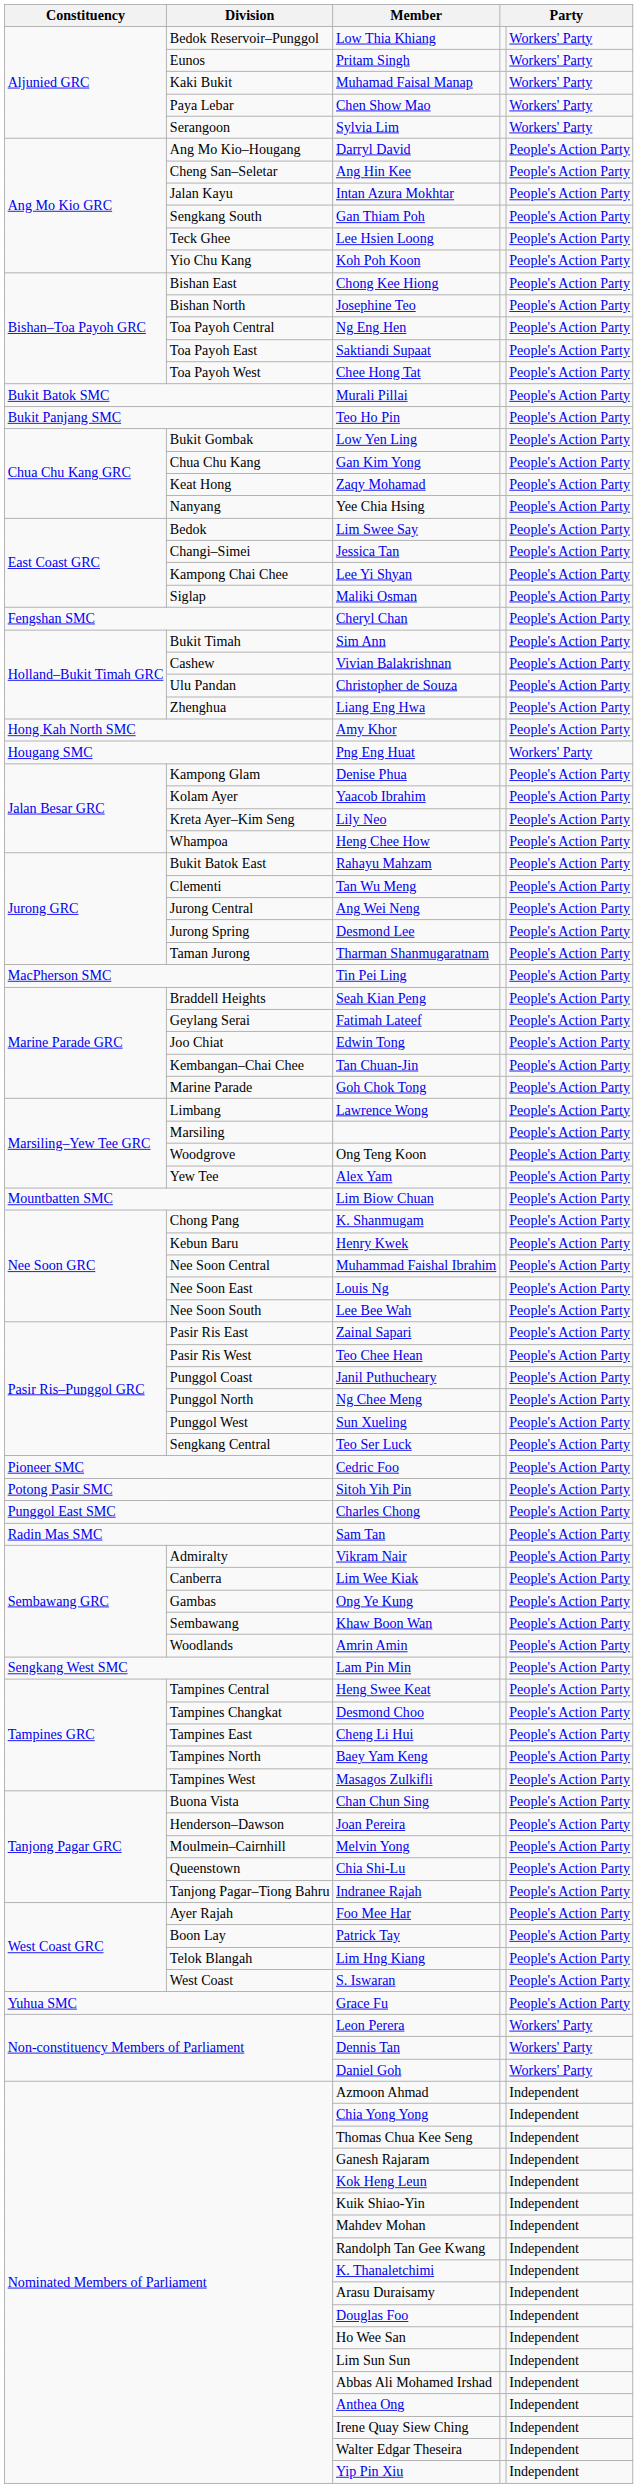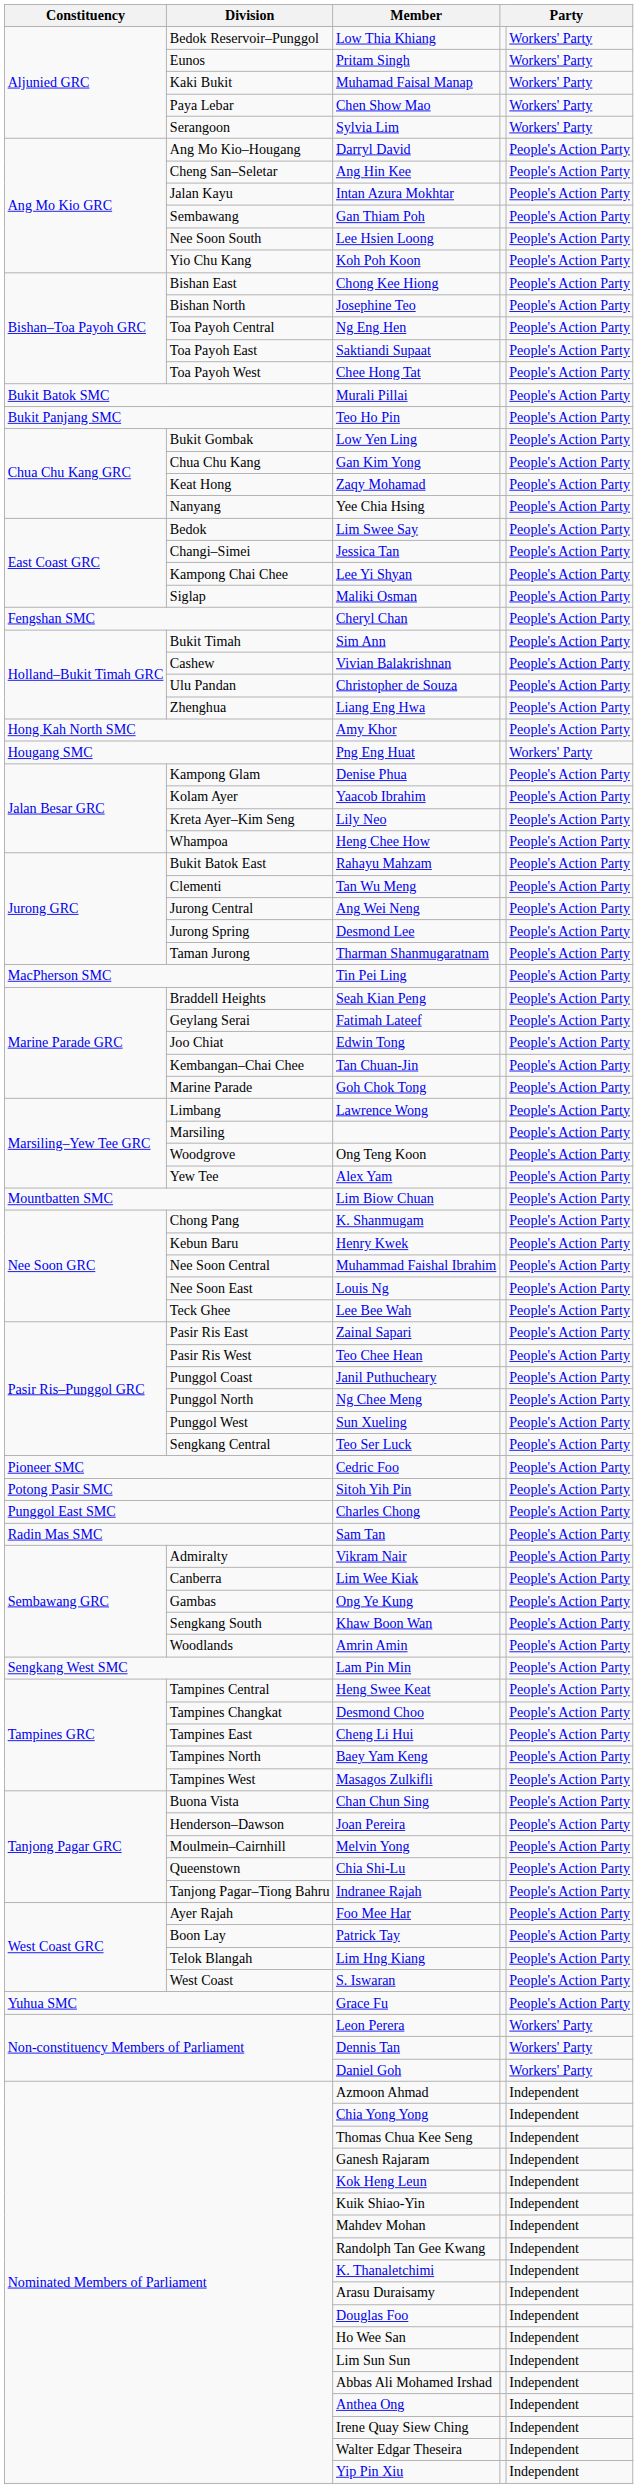 <table class="wikitable sortable">
 <tr>
 <th>Constituency</th>
 <th>Division</th>
 <th>Member</th>
 <th colspan="2">Party</th>
 </tr>
 <tr>
 <td rowspan="5"><a href='#'>Aljunied GRC</a></td>
 <td>Bedok Reservoir–Punggol</td>
 <td><a href='#'>Low Thia Khiang</a></td>
 <td></td>
 <td><a href='#'>Workers' Party</a></td>
 </tr>
 <tr>
 <td>Eunos</td>
 <td><a href='#'>Pritam Singh</a></td>
 <td></td>
 <td><a href='#'>Workers' Party</a></td>
 </tr>
 <tr>
 <td>Kaki Bukit</td>
 <td><a href='#'>Muhamad Faisal Manap</a></td>
 <td></td>
 <td><a href='#'>Workers' Party</a></td>
 </tr>
 <tr>
 <td>Paya Lebar</td>
 <td><a href='#'>Chen Show Mao</a></td>
 <td></td>
 <td><a href='#'>Workers' Party</a></td>
 </tr>
 <tr>
 <td>Serangoon</td>
 <td><a href='#'>Sylvia Lim</a></td>
 <td></td>
 <td><a href='#'>Workers' Party</a></td>
 </tr>
 <tr>
 <td rowspan="6"><a href='#'>Ang Mo Kio GRC</a></td>
 <td>Ang Mo Kio–Hougang</td>
 <td><a href='#'>Darryl David</a></td>
 <td></td>
 <td><a href='#'>People's Action Party</a></td>
 </tr>
 <tr>
 <td>Cheng San–Seletar</td>
 <td><a href='#'>Ang Hin Kee</a></td>
 <td></td>
 <td><a href='#'>People's Action Party</a></td>
 </tr>
 <tr>
 <td>Jalan Kayu</td>
 <td><a href='#'>Intan Azura Mokhtar</a></td>
 <td></td>
 <td><a href='#'>People's Action Party</a></td>
 </tr>
 <tr>
-<td>Sengkang South</td>
+<td>Sembawang</td>
 <td><a href='#'>Gan Thiam Poh</a></td>
 <td></td>
 <td><a href='#'>People's Action Party</a></td>
 </tr>
 <tr>
-<td>Teck Ghee</td>
+<td>Nee Soon South</td>
 <td><a href='#'>Lee Hsien Loong</a></td>
 <td></td>
 <td><a href='#'>People's Action Party</a></td>
 </tr>
 <tr>
 <td>Yio Chu Kang</td>
 <td><a href='#'>Koh Poh Koon</a></td>
 <td></td>
 <td><a href='#'>People's Action Party</a></td>
 </tr>
 <tr>
 <td rowspan="5"><a href='#'>Bishan–Toa Payoh GRC</a></td>
 <td>Bishan East</td>
 <td><a href='#'>Chong Kee Hiong</a></td>
 <td></td>
 <td><a href='#'>People's Action Party</a></td>
 </tr>
 <tr>
 <td>Bishan North</td>
 <td><a href='#'>Josephine Teo</a></td>
 <td></td>
 <td><a href='#'>People's Action Party</a></td>
 </tr>
 <tr>
 <td>Toa Payoh Central</td>
 <td><a href='#'>Ng Eng Hen</a></td>
 <td></td>
 <td><a href='#'>People's Action Party</a></td>
 </tr>
 <tr>
 <td>Toa Payoh East</td>
 <td><a href='#'>Saktiandi Supaat</a></td>
 <td></td>
 <td><a href='#'>People's Action Party</a></td>
 </tr>
 <tr>
 <td>Toa Payoh West</td>
 <td><a href='#'>Chee Hong Tat</a></td>
 <td></td>
 <td><a href='#'>People's Action Party</a></td>
 </tr>
 <tr>
 <td colspan="2"><a href='#'>Bukit Batok SMC</a></td>
 <td><a href='#'>Murali Pillai</a></td>
 <td></td>
 <td><a href='#'>People's Action Party</a></td>
 </tr>
 <tr>
 <td colspan="2"><a href='#'>Bukit Panjang SMC</a></td>
 <td><a href='#'>Teo Ho Pin</a></td>
 <td></td>
 <td><a href='#'>People's Action Party</a></td>
 </tr>
 <tr>
 <td rowspan="4"><a href='#'>Chua Chu Kang GRC</a></td>
 <td>Bukit Gombak</td>
 <td><a href='#'>Low Yen Ling</a></td>
 <td></td>
 <td><a href='#'>People's Action Party</a></td>
 </tr>
 <tr>
 <td>Chua Chu Kang</td>
 <td><a href='#'>Gan Kim Yong</a></td>
 <td></td>
 <td><a href='#'>People's Action Party</a></td>
 </tr>
 <tr>
 <td>Keat Hong</td>
 <td><a href='#'>Zaqy Mohamad</a></td>
 <td></td>
 <td><a href='#'>People's Action Party</a></td>
 </tr>
 <tr>
 <td>Nanyang</td>
 <td>Yee Chia Hsing</td>
 <td></td>
 <td><a href='#'>People's Action Party</a></td>
 </tr>
 <tr>
 <td rowspan="4"><a href='#'>East Coast GRC</a></td>
 <td>Bedok</td>
 <td><a href='#'>Lim Swee Say</a></td>
 <td></td>
 <td><a href='#'>People's Action Party</a></td>
 </tr>
 <tr>
 <td>Changi–Simei</td>
 <td><a href='#'>Jessica Tan</a></td>
 <td></td>
 <td><a href='#'>People's Action Party</a></td>
 </tr>
 <tr>
 <td>Kampong Chai Chee</td>
 <td><a href='#'>Lee Yi Shyan</a></td>
 <td></td>
 <td><a href='#'>People's Action Party</a></td>
 </tr>
 <tr>
 <td>Siglap</td>
 <td><a href='#'>Maliki Osman</a></td>
 <td></td>
 <td><a href='#'>People's Action Party</a></td>
 </tr>
 <tr>
 <td colspan="2"><a href='#'>Fengshan SMC</a></td>
 <td><a href='#'>Cheryl Chan</a></td>
 <td></td>
 <td><a href='#'>People's Action Party</a></td>
 </tr>
 <tr>
 <td rowspan="4"><a href='#'>Holland–Bukit Timah GRC</a></td>
 <td>Bukit Timah</td>
 <td><a href='#'>Sim Ann</a></td>
 <td></td>
 <td><a href='#'>People's Action Party</a></td>
 </tr>
 <tr>
 <td>Cashew</td>
 <td><a href='#'>Vivian Balakrishnan</a></td>
 <td></td>
 <td><a href='#'>People's Action Party</a></td>
 </tr>
 <tr>
 <td>Ulu Pandan</td>
 <td><a href='#'>Christopher de Souza</a></td>
 <td></td>
 <td><a href='#'>People's Action Party</a></td>
 </tr>
 <tr>
 <td>Zhenghua</td>
 <td><a href='#'>Liang Eng Hwa</a></td>
 <td></td>
 <td><a href='#'>People's Action Party</a></td>
 </tr>
 <tr>
 <td colspan="2"><a href='#'>Hong Kah North SMC</a></td>
 <td><a href='#'>Amy Khor</a></td>
 <td></td>
 <td><a href='#'>People's Action Party</a></td>
 </tr>
 <tr>
 <td colspan="2"><a href='#'>Hougang SMC</a></td>
 <td><a href='#'>Png Eng Huat</a></td>
 <td></td>
 <td><a href='#'>Workers' Party</a></td>
 </tr>
 <tr>
 <td rowspan="4"><a href='#'>Jalan Besar GRC</a></td>
 <td>Kampong Glam</td>
 <td><a href='#'>Denise Phua</a></td>
 <td></td>
 <td><a href='#'>People's Action Party</a></td>
 </tr>
 <tr>
 <td>Kolam Ayer</td>
 <td><a href='#'>Yaacob Ibrahim</a></td>
 <td></td>
 <td><a href='#'>People's Action Party</a></td>
 </tr>
 <tr>
 <td>Kreta Ayer–Kim Seng</td>
 <td><a href='#'>Lily Neo</a></td>
 <td></td>
 <td><a href='#'>People's Action Party</a></td>
 </tr>
 <tr>
 <td>Whampoa</td>
 <td><a href='#'>Heng Chee How</a></td>
 <td></td>
 <td><a href='#'>People's Action Party</a></td>
 </tr>
 <tr>
 <td rowspan="5"><a href='#'>Jurong GRC</a></td>
 <td>Bukit Batok East</td>
 <td><a href='#'>Rahayu Mahzam</a></td>
 <td></td>
 <td><a href='#'>People's Action Party</a></td>
 </tr>
 <tr>
 <td>Clementi</td>
 <td><a href='#'>Tan Wu Meng</a></td>
 <td></td>
 <td><a href='#'>People's Action Party</a></td>
 </tr>
 <tr>
 <td>Jurong Central</td>
 <td><a href='#'>Ang Wei Neng</a></td>
 <td></td>
 <td><a href='#'>People's Action Party</a></td>
 </tr>
 <tr>
 <td>Jurong Spring</td>
 <td><a href='#'>Desmond Lee</a></td>
 <td></td>
 <td><a href='#'>People's Action Party</a></td>
 </tr>
 <tr>
 <td>Taman Jurong</td>
 <td><a href='#'>Tharman Shanmugaratnam</a></td>
 <td></td>
 <td><a href='#'>People's Action Party</a></td>
 </tr>
 <tr>
 <td colspan="2"><a href='#'>MacPherson SMC</a></td>
 <td><a href='#'>Tin Pei Ling</a></td>
 <td></td>
 <td><a href='#'>People's Action Party</a></td>
 </tr>
 <tr>
 <td rowspan="5"><a href='#'>Marine Parade GRC</a></td>
 <td>Braddell Heights</td>
 <td><a href='#'>Seah Kian Peng</a></td>
 <td></td>
 <td><a href='#'>People's Action Party</a></td>
 </tr>
 <tr>
 <td>Geylang Serai</td>
 <td><a href='#'>Fatimah Lateef</a></td>
 <td></td>
 <td><a href='#'>People's Action Party</a></td>
 </tr>
 <tr>
 <td>Joo Chiat</td>
 <td><a href='#'>Edwin Tong</a></td>
 <td></td>
 <td><a href='#'>People's Action Party</a></td>
 </tr>
 <tr>
 <td>Kembangan–Chai Chee</td>
 <td><a href='#'>Tan Chuan-Jin</a></td>
 <td></td>
 <td><a href='#'>People's Action Party</a></td>
 </tr>
 <tr>
 <td>Marine Parade</td>
 <td><a href='#'>Goh Chok Tong</a></td>
 <td></td>
 <td><a href='#'>People's Action Party</a></td>
 </tr>
 <tr>
 <td rowspan="4"><a href='#'>Marsiling–Yew Tee GRC</a></td>
 <td>Limbang</td>
 <td><a href='#'>Lawrence Wong</a></td>
 <td></td>
 <td><a href='#'>People's Action Party</a></td>
 </tr>
 <tr>
 <td>Marsiling</td>
 <td></td>
 <td></td>
 <td><a href='#'>People's Action Party</a></td>
 </tr>
 <tr>
 <td>Woodgrove</td>
 <td>Ong Teng Koon</td>
 <td></td>
 <td><a href='#'>People's Action Party</a></td>
 </tr>
 <tr>
 <td>Yew Tee</td>
 <td><a href='#'>Alex Yam</a></td>
 <td></td>
 <td><a href='#'>People's Action Party</a></td>
 </tr>
 <tr>
 <td colspan="2"><a href='#'>Mountbatten SMC</a></td>
 <td><a href='#'>Lim Biow Chuan</a></td>
 <td></td>
 <td><a href='#'>People's Action Party</a></td>
 </tr>
 <tr>
 <td rowspan="5"><a href='#'>Nee Soon GRC</a></td>
 <td>Chong Pang</td>
 <td><a href='#'>K. Shanmugam</a></td>
 <td></td>
 <td><a href='#'>People's Action Party</a></td>
 </tr>
 <tr>
 <td>Kebun Baru</td>
 <td><a href='#'>Henry Kwek</a></td>
 <td></td>
 <td><a href='#'>People's Action Party</a></td>
 </tr>
 <tr>
 <td>Nee Soon Central</td>
 <td><a href='#'>Muhammad Faishal Ibrahim</a></td>
 <td></td>
 <td><a href='#'>People's Action Party</a></td>
 </tr>
 <tr>
 <td>Nee Soon East</td>
 <td><a href='#'>Louis Ng</a></td>
 <td></td>
 <td><a href='#'>People's Action Party</a></td>
 </tr>
 <tr>
-<td>Nee Soon South</td>
+<td>Teck Ghee</td>
 <td><a href='#'>Lee Bee Wah</a></td>
 <td></td>
 <td><a href='#'>People's Action Party</a></td>
 </tr>
 <tr>
 <td rowspan="6"><a href='#'>Pasir Ris–Punggol GRC</a></td>
 <td>Pasir Ris East</td>
 <td><a href='#'>Zainal Sapari</a></td>
 <td></td>
 <td><a href='#'>People's Action Party</a></td>
 </tr>
 <tr>
 <td>Pasir Ris West</td>
 <td><a href='#'>Teo Chee Hean</a></td>
 <td></td>
 <td><a href='#'>People's Action Party</a></td>
 </tr>
 <tr>
 <td>Punggol Coast</td>
 <td><a href='#'>Janil Puthucheary</a></td>
 <td></td>
 <td><a href='#'>People's Action Party</a></td>
 </tr>
 <tr>
 <td>Punggol North</td>
 <td><a href='#'>Ng Chee Meng</a></td>
 <td></td>
 <td><a href='#'>People's Action Party</a></td>
 </tr>
 <tr>
 <td>Punggol West</td>
 <td><a href='#'>Sun Xueling</a></td>
 <td></td>
 <td><a href='#'>People's Action Party</a></td>
 </tr>
 <tr>
 <td>Sengkang Central</td>
 <td><a href='#'>Teo Ser Luck</a></td>
 <td></td>
 <td><a href='#'>People's Action Party</a></td>
 </tr>
 <tr>
 <td colspan="2"><a href='#'>Pioneer SMC</a></td>
 <td><a href='#'>Cedric Foo</a></td>
 <td></td>
 <td><a href='#'>People's Action Party</a></td>
 </tr>
 <tr>
 <td colspan="2"><a href='#'>Potong Pasir SMC</a></td>
 <td><a href='#'>Sitoh Yih Pin</a></td>
 <td></td>
 <td><a href='#'>People's Action Party</a></td>
 </tr>
 <tr>
 <td colspan="2"><a href='#'>Punggol East SMC</a></td>
 <td><a href='#'>Charles Chong</a></td>
 <td></td>
 <td><a href='#'>People's Action Party</a></td>
 </tr>
 <tr>
 <td colspan="2"><a href='#'>Radin Mas SMC</a></td>
 <td><a href='#'>Sam Tan</a></td>
 <td></td>
 <td><a href='#'>People's Action Party</a></td>
 </tr>
 <tr>
 <td rowspan="5"><a href='#'>Sembawang GRC</a></td>
 <td>Admiralty</td>
 <td><a href='#'>Vikram Nair</a></td>
 <td></td>
 <td><a href='#'>People's Action Party</a></td>
 </tr>
 <tr>
 <td>Canberra</td>
 <td><a href='#'>Lim Wee Kiak</a></td>
 <td></td>
 <td><a href='#'>People's Action Party</a></td>
 </tr>
 <tr>
 <td>Gambas</td>
 <td><a href='#'>Ong Ye Kung</a></td>
 <td></td>
 <td><a href='#'>People's Action Party</a></td>
 </tr>
 <tr>
-<td>Sembawang</td>
+<td>Sengkang South</td>
 <td><a href='#'>Khaw Boon Wan</a></td>
 <td></td>
 <td><a href='#'>People's Action Party</a></td>
 </tr>
 <tr>
 <td>Woodlands</td>
 <td><a href='#'>Amrin Amin</a></td>
 <td></td>
 <td><a href='#'>People's Action Party</a></td>
 </tr>
 <tr>
 <td colspan="2"><a href='#'>Sengkang West SMC</a></td>
 <td><a href='#'>Lam Pin Min</a></td>
 <td></td>
 <td><a href='#'>People's Action Party</a></td>
 </tr>
 <tr>
 <td rowspan="5"><a href='#'>Tampines GRC</a></td>
 <td>Tampines Central</td>
 <td><a href='#'>Heng Swee Keat</a></td>
 <td></td>
 <td><a href='#'>People's Action Party</a></td>
 </tr>
 <tr>
 <td>Tampines Changkat</td>
 <td><a href='#'>Desmond Choo</a></td>
 <td></td>
 <td><a href='#'>People's Action Party</a></td>
 </tr>
 <tr>
 <td>Tampines East</td>
 <td><a href='#'>Cheng Li Hui</a></td>
 <td></td>
 <td><a href='#'>People's Action Party</a></td>
 </tr>
 <tr>
 <td>Tampines North</td>
 <td><a href='#'>Baey Yam Keng</a></td>
 <td></td>
 <td><a href='#'>People's Action Party</a></td>
 </tr>
 <tr>
 <td>Tampines West</td>
 <td><a href='#'>Masagos Zulkifli</a></td>
 <td></td>
 <td><a href='#'>People's Action Party</a></td>
 </tr>
 <tr>
 <td rowspan="5"><a href='#'>Tanjong Pagar GRC</a></td>
 <td>Buona Vista</td>
 <td><a href='#'>Chan Chun Sing</a></td>
 <td></td>
 <td><a href='#'>People's Action Party</a></td>
 </tr>
 <tr>
 <td>Henderson–Dawson</td>
 <td><a href='#'>Joan Pereira</a></td>
 <td></td>
 <td><a href='#'>People's Action Party</a></td>
 </tr>
 <tr>
 <td>Moulmein–Cairnhill</td>
 <td><a href='#'>Melvin Yong</a></td>
 <td></td>
 <td><a href='#'>People's Action Party</a></td>
 </tr>
 <tr>
 <td>Queenstown</td>
 <td><a href='#'>Chia Shi-Lu</a></td>
 <td></td>
 <td><a href='#'>People's Action Party</a></td>
 </tr>
 <tr>
 <td>Tanjong Pagar–Tiong Bahru</td>
 <td><a href='#'>Indranee Rajah</a></td>
 <td></td>
 <td><a href='#'>People's Action Party</a></td>
 </tr>
 <tr>
 <td rowspan="4"><a href='#'>West Coast GRC</a></td>
 <td>Ayer Rajah</td>
 <td><a href='#'>Foo Mee Har</a></td>
 <td></td>
 <td><a href='#'>People's Action Party</a></td>
 </tr>
 <tr>
 <td>Boon Lay</td>
 <td><a href='#'>Patrick Tay</a></td>
 <td></td>
 <td><a href='#'>People's Action Party</a></td>
 </tr>
 <tr>
 <td>Telok Blangah</td>
 <td><a href='#'>Lim Hng Kiang</a></td>
 <td></td>
 <td><a href='#'>People's Action Party</a></td>
 </tr>
 <tr>
 <td>West Coast</td>
 <td><a href='#'>S. Iswaran</a></td>
 <td></td>
 <td><a href='#'>People's Action Party</a></td>
 </tr>
 <tr>
 <td colspan="2"><a href='#'>Yuhua SMC</a></td>
 <td><a href='#'>Grace Fu</a></td>
 <td></td>
 <td><a href='#'>People's Action Party</a></td>
 </tr>
 <tr>
 <td colspan="2" rowspan="3"><a href='#'>Non-constituency Members of Parliament</a></td>
 <td><a href='#'>Leon Perera</a></td>
 <td></td>
 <td><a href='#'>Workers' Party</a></td>
 </tr>
 <tr>
 <td><a href='#'>Dennis Tan</a></td>
 <td></td>
 <td><a href='#'>Workers' Party</a></td>
 </tr>
 <tr>
 <td><a href='#'>Daniel Goh</a></td>
 <td></td>
 <td><a href='#'>Workers' Party</a></td>
 </tr>
 <tr>
 <td colspan="2" rowspan="18"><a href='#'>Nominated Members of Parliament</a></td>
 <td>Azmoon Ahmad</td>
 <td></td>
 <td>Independent</td>
 </tr>
 <tr>
 <td><a href='#'>Chia Yong Yong</a></td>
 <td></td>
 <td>Independent</td>
 </tr>
 <tr>
 <td>Thomas Chua Kee Seng</td>
 <td></td>
 <td>Independent</td>
 </tr>
 <tr>
 <td>Ganesh Rajaram</td>
 <td></td>
 <td>Independent</td>
 </tr>
 <tr>
 <td><a href='#'>Kok Heng Leun</a></td>
 <td></td>
 <td>Independent</td>
 </tr>
 <tr>
 <td>Kuik Shiao-Yin</td>
 <td></td>
 <td>Independent</td>
 </tr>
 <tr>
 <td>Mahdev Mohan</td>
 <td></td>
 <td>Independent</td>
 </tr>
 <tr>
 <td>Randolph Tan Gee Kwang</td>
 <td></td>
 <td>Independent</td>
 </tr>
 <tr>
 <td><a href='#'>K. Thanaletchimi</a></td>
 <td></td>
 <td>Independent</td>
 </tr>
 <tr>
 <td>Arasu Duraisamy</td>
 <td></td>
 <td>Independent</td>
 </tr>
 <tr>
 <td><a href='#'>Douglas Foo</a></td>
 <td></td>
 <td>Independent</td>
 </tr>
 <tr>
 <td>Ho Wee San</td>
 <td></td>
 <td>Independent</td>
 </tr>
 <tr>
 <td>Lim Sun Sun</td>
 <td></td>
 <td>Independent</td>
 </tr>
 <tr>
 <td>Abbas Ali Mohamed Irshad</td>
 <td></td>
 <td>Independent</td>
 </tr>
 <tr>
 <td><a href='#'>Anthea Ong</a></td>
 <td></td>
 <td>Independent</td>
 </tr>
 <tr>
 <td>Irene Quay Siew Ching</td>
 <td></td>
 <td>Independent</td>
 </tr>
 <tr>
 <td>Walter Edgar Theseira</td>
 <td></td>
 <td>Independent</td>
 </tr>
 <tr>
 <td><a href='#'>Yip Pin Xiu</a></td>
 <td></td>
 <td>Independent</td>
 </tr>
 </table>
